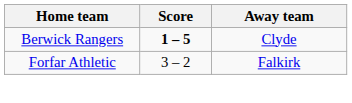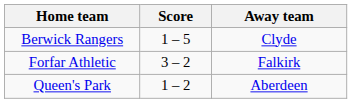 <table class="wikitable" style="text-align: center">
 <tr>
 <th width=140>Home team</th>
 <th width=70>Score</th>
 <th width=140>Away team</th>
 </tr>
 <tr>
 <td><a href='#'>Berwick Rangers</a></td>
-<td><strong>1 – 5</strong></td>
+<td>1 – 5</td>
 <td><a href='#'>Clyde</a></td>
 </tr>
 <tr>
 <td><a href='#'>Forfar Athletic</a></td>
 <td>3 – 2</td>
 <td><a href='#'>Falkirk</a></td>
 </tr>
+<tr>
+<td><a href='#'>Queen's Park</a></td>
+<td>1 – 2</td>
+<td><a href='#'>Aberdeen</a></td>
+</tr>
 </table>
